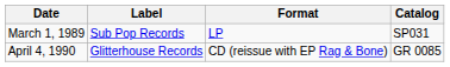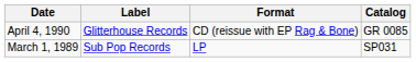 <table class="wikitable">
 <tr>
 <th>Date</th>
 <th>Label</th>
 <th>Format</th>
 <th>Catalog</th>
 </tr>
 <tr>
+<td>April 4, 1990</td>
+<td><a href='#'>Glitterhouse Records</a></td>
+<td>CD (reissue with EP <a href='#'>Rag & Bone</a>)</td>
+<td>GR 0085</td>
+</tr>
+<tr>
 <td>March 1, 1989</td>
 <td><a href='#'>Sub Pop Records</a></td>
 <td><a href='#'>LP</a></td>
 <td>SP031</td>
 </tr>
-<tr>
-<td>April 4, 1990</td>
-<td><a href='#'>Glitterhouse Records</a></td>
-<td>CD (reissue with EP <a href='#'>Rag & Bone</a>)</td>
-<td>GR 0085</td>
-</tr>
 </table>
